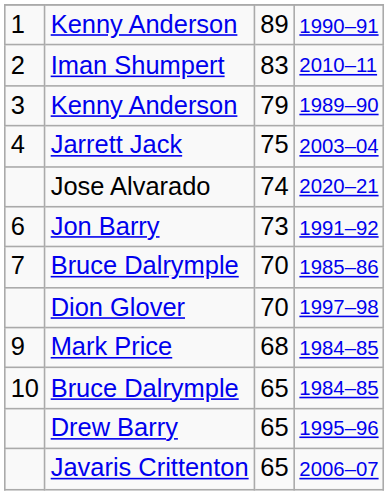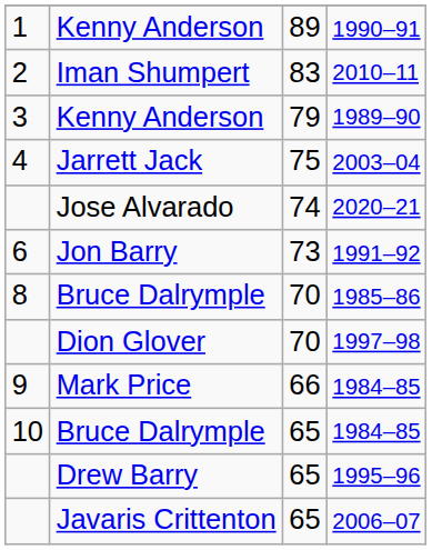 <table class="wikitable">
 <tr>
 </tr>
 <tr>
 <td>1</td>
 <td><a href='#'>Kenny Anderson</a></td>
 <td>89</td>
 <td style="font-size:80%;"><a href='#'>1990–91</a></td>
 </tr>
 <tr>
 <td>2</td>
 <td><a href='#'>Iman Shumpert</a></td>
 <td>83</td>
 <td style="font-size:80%;"><a href='#'>2010–11</a></td>
 </tr>
 <tr>
 <td>3</td>
 <td><a href='#'>Kenny Anderson</a></td>
 <td>79</td>
 <td style="font-size:80%;"><a href='#'>1989–90</a></td>
 </tr>
 <tr>
 <td>4</td>
 <td><a href='#'>Jarrett Jack</a></td>
 <td>75</td>
 <td style="font-size:80%;"><a href='#'>2003–04</a></td>
 </tr>
 <tr>
 <td></td>
 <td>Jose Alvarado</td>
 <td>74</td>
 <td style="font-size:80%;"><a href='#'>2020–21</a></td>
 </tr>
 <tr>
 <td>6</td>
 <td><a href='#'>Jon Barry</a></td>
 <td>73</td>
 <td style="font-size:80%;"><a href='#'>1991–92</a></td>
 </tr>
 <tr>
-<td>7</td>
+<td>8</td>
 <td><a href='#'>Bruce Dalrymple</a></td>
 <td>70</td>
 <td style="font-size:80%;"><a href='#'>1985–86</a></td>
 </tr>
 <tr>
 <td></td>
 <td><a href='#'>Dion Glover</a></td>
 <td>70</td>
 <td style="font-size:80%;"><a href='#'>1997–98</a></td>
 </tr>
 <tr>
 <td>9</td>
 <td><a href='#'>Mark Price</a></td>
-<td>68</td>
+<td>66</td>
 <td style="font-size:80%;"><a href='#'>1984–85</a></td>
 </tr>
 <tr>
 <td>10</td>
 <td><a href='#'>Bruce Dalrymple</a></td>
 <td>65</td>
 <td style="font-size:80%;"><a href='#'>1984–85</a></td>
 </tr>
 <tr>
 <td></td>
 <td><a href='#'>Drew Barry</a></td>
 <td>65</td>
 <td style="font-size:80%;"><a href='#'>1995–96</a></td>
 </tr>
 <tr>
 <td></td>
 <td><a href='#'>Javaris Crittenton</a></td>
 <td>65</td>
 <td style="font-size:80%;"><a href='#'>2006–07</a></td>
 </tr>
 </table>
